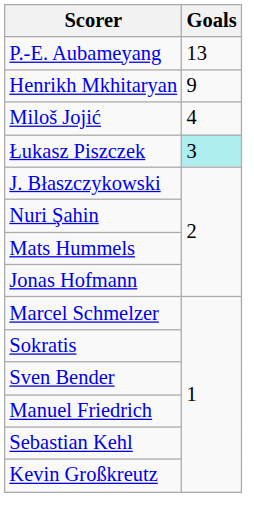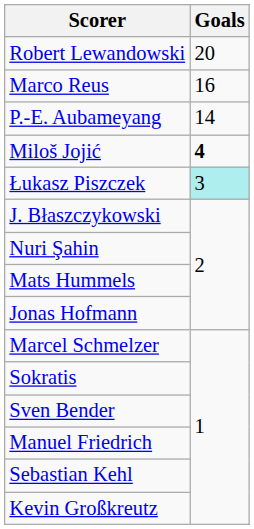 <table class="wikitable">
 <tr>
 <th>Scorer</th>
 <th>Goals</th>
 </tr>
 <tr>
-<td> <a href='#'>P.-E. Aubameyang</a></td>
-<td>13</td>
+<td> <a href='#'>Robert Lewandowski</a></td>
+<td>20</td>
 </tr>
 <tr>
-<td> <a href='#'>Henrikh Mkhitaryan</a></td>
-<td>9</td>
+<td> <a href='#'>Marco Reus</a></td>
+<td>16</td>
+</tr>
+<tr>
+<td> <a href='#'>P.-E. Aubameyang</a></td>
+<td>14</td>
 </tr>
 <tr>
 <td> <a href='#'>Miloš Jojić</a></td>
-<td>4</td>
+<td><strong>4</strong></td>
 </tr>
 <tr>
 <td> <a href='#'>Łukasz Piszczek</a></td>
 <td style="background: paleturquoise;">3</td>
 </tr>
 <tr>
 <td> <a href='#'>J. Błaszczykowski</a></td>
 <td rowspan=4>2</td>
 </tr>
 <tr>
 <td> <a href='#'>Nuri Şahin</a></td>
 </tr>
 <tr>
 <td> <a href='#'>Mats Hummels</a></td>
 </tr>
 <tr>
 <td> <a href='#'>Jonas Hofmann</a></td>
 </tr>
 <tr>
 <td> <a href='#'>Marcel Schmelzer</a></td>
 <td rowspan=7>1</td>
 </tr>
 <tr>
 <td> <a href='#'>Sokratis</a></td>
 </tr>
 <tr>
 <td> <a href='#'>Sven Bender</a></td>
 </tr>
 <tr>
 <td> <a href='#'>Manuel Friedrich</a></td>
 </tr>
 <tr>
 <td> <a href='#'>Sebastian Kehl</a></td>
 </tr>
 <tr>
 <td> <a href='#'>Kevin Großkreutz</a></td>
 </tr>
 </table>
